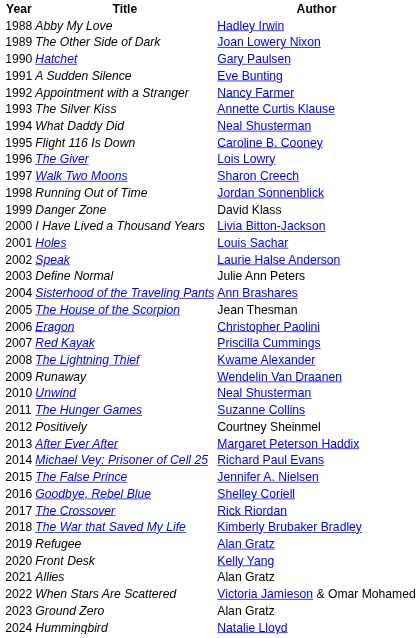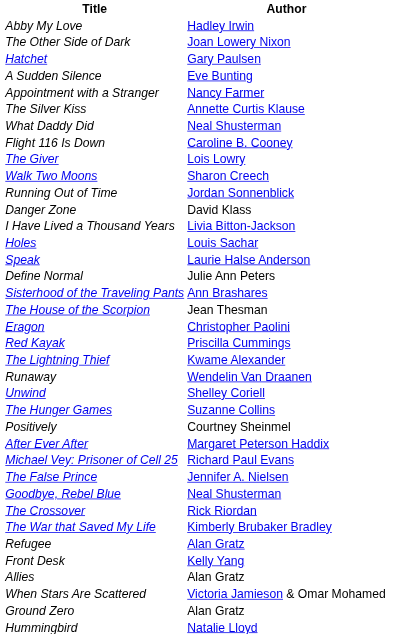 <table class="sortable">
 <tr>
-<th>Year</th>
 <th>Title</th>
 <th>Author</th>
 </tr>
 <tr>
-<td>1988</td>
 <td><em>Abby My Love</em></td>
 <td><a href='#'>Hadley Irwin</a></td>
 </tr>
 <tr>
-<td>1989</td>
 <td><em>The Other Side of Dark</em></td>
 <td><a href='#'>Joan Lowery Nixon</a></td>
 </tr>
 <tr>
-<td>1990</td>
 <td><em><a href='#'>Hatchet</a></em></td>
 <td><a href='#'>Gary Paulsen</a></td>
 </tr>
 <tr>
-<td>1991</td>
 <td><em>A Sudden Silence</em></td>
 <td><a href='#'>Eve Bunting</a></td>
 </tr>
 <tr>
-<td>1992</td>
 <td><em>Appointment with a Stranger</em></td>
 <td><a href='#'>Nancy Farmer</a></td>
 </tr>
 <tr>
-<td>1993</td>
 <td><em>The Silver Kiss</em></td>
 <td><a href='#'>Annette Curtis Klause</a></td>
 </tr>
 <tr>
-<td>1994</td>
 <td><em>What Daddy Did</em></td>
 <td><a href='#'>Neal Shusterman</a></td>
 </tr>
 <tr>
-<td>1995</td>
 <td><em>Flight 116 Is Down</em></td>
 <td><a href='#'>Caroline B. Cooney</a></td>
 </tr>
 <tr>
-<td>1996</td>
 <td><em><a href='#'>The Giver</a></em></td>
 <td><a href='#'>Lois Lowry</a></td>
 </tr>
 <tr>
-<td>1997</td>
 <td><em><a href='#'>Walk Two Moons</a></em></td>
 <td><a href='#'>Sharon Creech</a></td>
 </tr>
 <tr>
-<td>1998</td>
 <td><em>Running Out of Time</em></td>
 <td><a href='#'>Jordan Sonnenblick</a></td>
 </tr>
 <tr>
-<td>1999</td>
 <td><em>Danger Zone</em></td>
 <td>David Klass</td>
 </tr>
 <tr>
-<td>2000</td>
 <td><em>I Have Lived a Thousand Years</em></td>
 <td><a href='#'>Livia Bitton-Jackson</a></td>
 </tr>
 <tr>
-<td>2001</td>
 <td><em><a href='#'>Holes</a></em></td>
 <td><a href='#'>Louis Sachar</a></td>
 </tr>
 <tr>
-<td>2002</td>
 <td><em><a href='#'>Speak</a></em></td>
 <td><a href='#'>Laurie Halse Anderson</a></td>
 </tr>
 <tr>
-<td>2003</td>
 <td><em>Define Normal</em></td>
 <td>Julie Ann Peters</td>
 </tr>
 <tr>
-<td>2004</td>
 <td><em><a href='#'>Sisterhood of the Traveling Pants</a></em></td>
 <td><a href='#'>Ann Brashares</a></td>
 </tr>
 <tr>
-<td>2005</td>
 <td><em><a href='#'>The House of the Scorpion</a></em></td>
 <td>Jean Thesman</td>
 </tr>
 <tr>
-<td>2006</td>
 <td><em><a href='#'>Eragon</a></em></td>
 <td><a href='#'>Christopher Paolini</a></td>
 </tr>
 <tr>
-<td>2007</td>
 <td><em><a href='#'>Red Kayak</a></em></td>
 <td><a href='#'>Priscilla Cummings</a></td>
 </tr>
 <tr>
-<td>2008</td>
 <td><em><a href='#'>The Lightning Thief</a> </em></td>
 <td><a href='#'>Kwame Alexander</a></td>
 </tr>
 <tr>
-<td>2009</td>
 <td><em>Runaway </em></td>
 <td><a href='#'>Wendelin Van Draanen</a></td>
 </tr>
 <tr>
-<td>2010</td>
 <td><em><a href='#'>Unwind</a></em></td>
-<td><a href='#'>Neal Shusterman</a></td>
+<td><a href='#'>Shelley Coriell</a></td>
 </tr>
 <tr>
-<td>2011</td>
 <td><em><a href='#'>The Hunger Games</a></em></td>
 <td><a href='#'>Suzanne Collins</a></td>
 </tr>
 <tr>
-<td>2012</td>
 <td><em>Positively</em></td>
 <td>Courtney Sheinmel</td>
 </tr>
 <tr>
-<td>2013</td>
 <td><em><a href='#'>After Ever After</a></em></td>
 <td><a href='#'>Margaret Peterson Haddix</a></td>
 </tr>
 <tr>
-<td>2014</td>
 <td><em><a href='#'>Michael Vey: Prisoner of Cell 25</a></em></td>
 <td><a href='#'>Richard Paul Evans</a></td>
 </tr>
 <tr>
-<td>2015</td>
 <td><em><a href='#'>The False Prince</a></em></td>
 <td><a href='#'>Jennifer A. Nielsen</a></td>
 </tr>
 <tr>
-<td>2016</td>
 <td><em><a href='#'>Goodbye, Rebel Blue</a></em></td>
-<td><a href='#'>Shelley Coriell</a></td>
+<td><a href='#'>Neal Shusterman</a></td>
 </tr>
 <tr>
-<td>2017</td>
 <td><em><a href='#'>The Crossover</a></em></td>
 <td><a href='#'>Rick Riordan</a></td>
 </tr>
 <tr>
-<td>2018</td>
 <td><em><a href='#'>The War that Saved My Life</a></em></td>
 <td><a href='#'>Kimberly Brubaker Bradley</a></td>
 </tr>
 <tr>
-<td>2019</td>
 <td><em>Refugee</em></td>
 <td><a href='#'>Alan Gratz</a></td>
 </tr>
 <tr>
-<td>2020</td>
 <td><em>Front Desk</em></td>
 <td><a href='#'>Kelly Yang</a></td>
 </tr>
 <tr>
-<td>2021</td>
 <td><em>Allies</em></td>
 <td>Alan Gratz</td>
 </tr>
 <tr>
-<td>2022</td>
 <td><em>When Stars Are Scattered</em></td>
 <td><a href='#'>Victoria Jamieson</a> & Omar Mohamed</td>
 </tr>
 <tr>
-<td>2023</td>
 <td><em>Ground Zero</em></td>
 <td>Alan Gratz</td>
 </tr>
 <tr>
-<td>2024</td>
 <td><em>Hummingbird</em></td>
 <td><a href='#'>Natalie Lloyd</a></td>
 </tr>
 </table>
